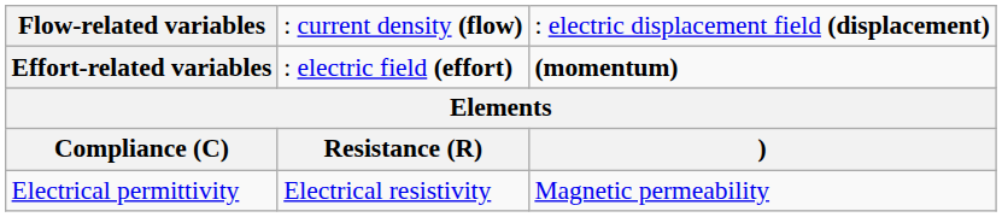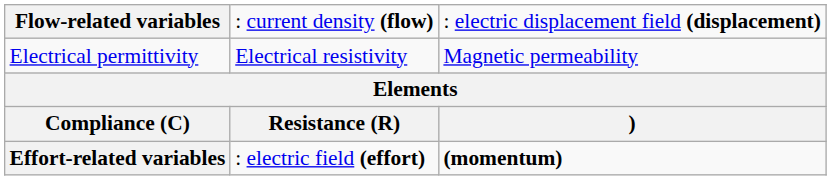 <table class="wikitable">
 <tr>
 <th>Flow-related variables</th>
 <td>: <a href='#'>current density</a> <strong>(flow)</strong></td>
 <td>: <a href='#'>electric displacement field</a> <strong>(displacement)</strong></td>
 </tr>
 <tr>
-<th>Effort-related variables</th>
-<td>: <a href='#'>electric field</a> <strong>(effort)</strong></td>
-<td> <strong>(momentum)</strong></td>
+<td><a href='#'>Electrical permittivity</a><br><strong></strong></td>
+<td><a href='#'>Electrical resistivity</a><br><strong></strong></td>
+<td><a href='#'>Magnetic permeability</a></td>
 </tr>
 <tr>
 <th colspan="3">Elements</th>
 </tr>
 <tr>
 <th>Compliance (C)</th>
 <th>Resistance (R)</th>
 <th>)</th>
 </tr>
 <tr>
-<td><a href='#'>Electrical permittivity</a><br><strong></strong></td>
-<td><a href='#'>Electrical resistivity</a><br><strong></strong></td>
-<td><a href='#'>Magnetic permeability</a></td>
+<th>Effort-related variables</th>
+<td>: <a href='#'>electric field</a> <strong>(effort)</strong></td>
+<td> <strong>(momentum)</strong></td>
 </tr>
 </table>
